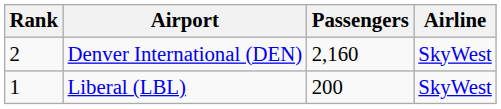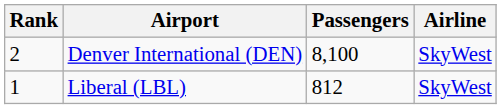 <table class="wikitable">
 <tr>
 <th>Rank</th>
 <th>Airport</th>
 <th>Passengers</th>
 <th>Airline</th>
 </tr>
 <tr>
 <td>2</td>
 <td><a href='#'>Denver International (DEN)</a></td>
-<td>2,160</td>
+<td>8,100</td>
 <td><a href='#'>SkyWest</a></td>
 </tr>
 <tr>
 <td>1</td>
 <td><a href='#'>Liberal (LBL)</a></td>
-<td>200</td>
+<td>812</td>
 <td><a href='#'>SkyWest</a></td>
 </tr>
 </table>
